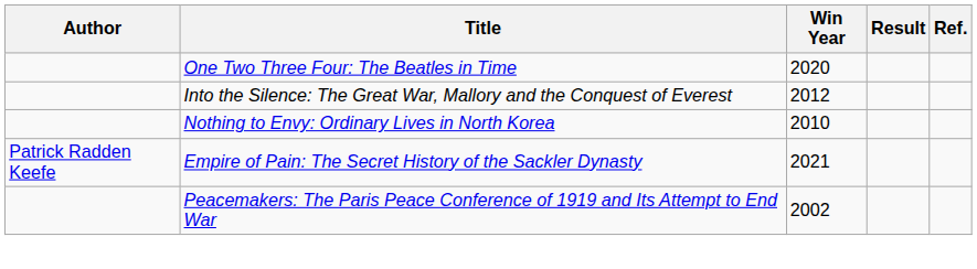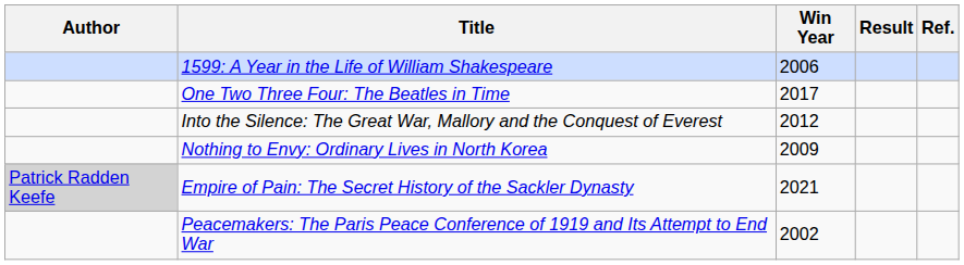 <table class="wikitable sortable mw-collapsible">
 <tr>
 <th>Author</th>
 <th>Title</th>
 <th>Win Year</th>
 <th>Result</th>
 <th>Ref.</th>
 </tr>
+<tr style="background:#cddeff">
+<td></td>
+<td><em><a href='#'>1599: A Year in the Life of William Shakespeare</a></em></td>
+<td>2006</td>
+<td></td>
+<td></td>
+</tr>
 <tr>
 <td></td>
 <td><em><a href='#'>One Two Three Four: The Beatles in Time</a></em></td>
-<td>2020</td>
+<td>2017</td>
 <td></td>
 <td></td>
 </tr>
 <tr>
 <td></td>
 <td><em>Into the Silence: The Great War, Mallory and the Conquest of Everest</em></td>
 <td>2012</td>
 <td></td>
 <td></td>
 </tr>
 <tr>
 <td></td>
 <td><em><a href='#'>Nothing to Envy: Ordinary Lives in North Korea</a></em></td>
-<td>2010</td>
+<td>2009</td>
 <td></td>
 <td></td>
 </tr>
 <tr>
-<td><a href='#'>Patrick Radden Keefe</a></td>
+<td style="background: lightgrey;"><a href='#'>Patrick Radden Keefe</a></td>
 <td><em><a href='#'>Empire of Pain: The Secret History of the Sackler Dynasty</a></em></td>
 <td>2021</td>
 <td></td>
 <td></td>
 </tr>
 <tr>
 <td></td>
 <td><em><a href='#'>Peacemakers: The Paris Peace Conference of 1919 and Its Attempt to End War</a></em></td>
 <td>2002</td>
 <td></td>
 <td></td>
 </tr>
 </table>
